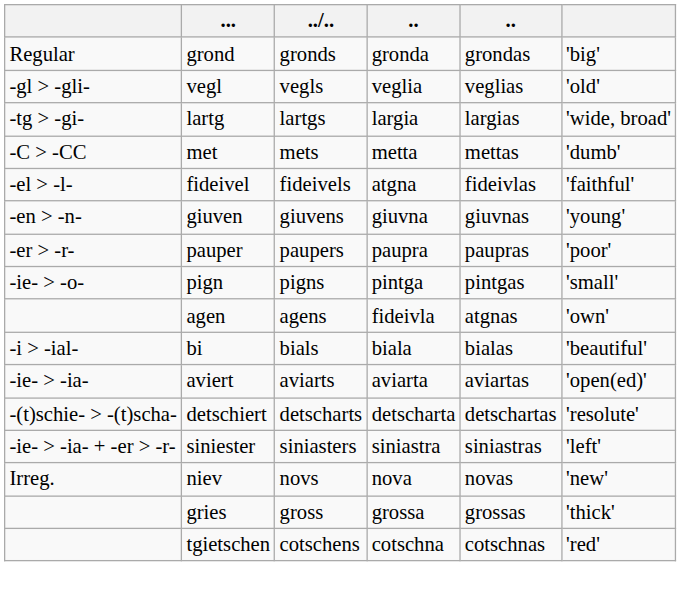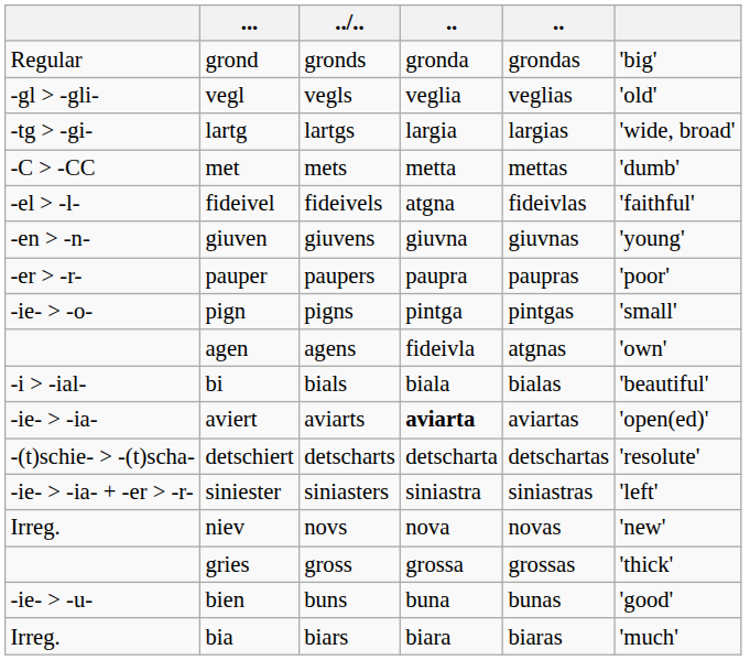 <table class="wikitable">
 <tr>
 <th></th>
 <th>...</th>
 <th>../..</th>
 <th>..</th>
 <th>..</th>
 <th></th>
 </tr>
 <tr>
 <td>Regular</td>
 <td>grond</td>
 <td>gronds</td>
 <td>gronda</td>
 <td>grondas</td>
 <td>'big'</td>
 </tr>
 <tr>
 <td>-gl > -gli-</td>
 <td>vegl</td>
 <td>vegls</td>
 <td>veglia</td>
 <td>veglias</td>
 <td>'old'</td>
 </tr>
 <tr>
 <td>-tg > -gi-</td>
 <td>lartg</td>
 <td>lartgs</td>
 <td>largia</td>
 <td>largias</td>
 <td>'wide, broad'</td>
 </tr>
 <tr>
 <td>-C > -CC</td>
 <td>met</td>
 <td>mets</td>
 <td>metta</td>
 <td>mettas</td>
 <td>'dumb'</td>
 </tr>
 <tr>
 <td>-el > -l-</td>
 <td>fideivel</td>
 <td>fideivels</td>
 <td>atgna</td>
 <td>fideivlas</td>
 <td>'faithful'</td>
 </tr>
 <tr>
 <td>-en > -n-</td>
 <td>giuven</td>
 <td>giuvens</td>
 <td>giuvna</td>
 <td>giuvnas</td>
 <td>'young'</td>
 </tr>
 <tr>
 <td>-er > -r-</td>
 <td>pauper</td>
 <td>paupers</td>
 <td>paupra</td>
 <td>paupras</td>
 <td>'poor'</td>
 </tr>
 <tr>
 <td>-ie- > -o-</td>
 <td>pign</td>
 <td>pigns</td>
 <td>pintga</td>
 <td>pintgas</td>
 <td>'small'</td>
 </tr>
 <tr>
 <td></td>
 <td>agen</td>
 <td>agens</td>
 <td>fideivla</td>
 <td>atgnas</td>
 <td>'own'</td>
 </tr>
 <tr>
 <td>-i > -ial-</td>
 <td>bi</td>
 <td>bials</td>
 <td>biala</td>
 <td>bialas</td>
 <td>'beautiful'</td>
 </tr>
 <tr>
 <td>-ie- > -ia-</td>
 <td>aviert</td>
 <td>aviarts</td>
-<td>aviarta</td>
+<td><strong>aviarta</strong></td>
 <td>aviartas</td>
 <td>'open(ed)'</td>
 </tr>
 <tr>
 <td>-(t)schie- > -(t)scha-</td>
 <td>detschiert</td>
 <td>detscharts</td>
 <td>detscharta</td>
 <td>detschartas</td>
 <td>'resolute'</td>
 </tr>
 <tr>
 <td>-ie- > -ia- + -er > -r-</td>
 <td>siniester</td>
 <td>siniasters</td>
 <td>siniastra</td>
 <td>siniastras</td>
 <td>'left'</td>
 </tr>
 <tr>
 <td>Irreg.</td>
 <td>niev</td>
 <td>novs</td>
 <td>nova</td>
 <td>novas</td>
 <td>'new'</td>
 </tr>
 <tr>
 <td></td>
 <td>gries</td>
 <td>gross</td>
 <td>grossa</td>
 <td>grossas</td>
 <td>'thick'</td>
 </tr>
 <tr>
-<td></td>
-<td>tgietschen</td>
-<td>cotschens</td>
-<td>cotschna</td>
-<td>cotschnas</td>
-<td>'red'</td>
+<td>-ie- > -u-</td>
+<td>bien</td>
+<td>buns</td>
+<td>buna</td>
+<td>bunas</td>
+<td>'good'</td>
+</tr>
+<tr>
+<td>Irreg.</td>
+<td>bia</td>
+<td>biars</td>
+<td>biara</td>
+<td>biaras</td>
+<td>'much'</td>
 </tr>
 </table>
